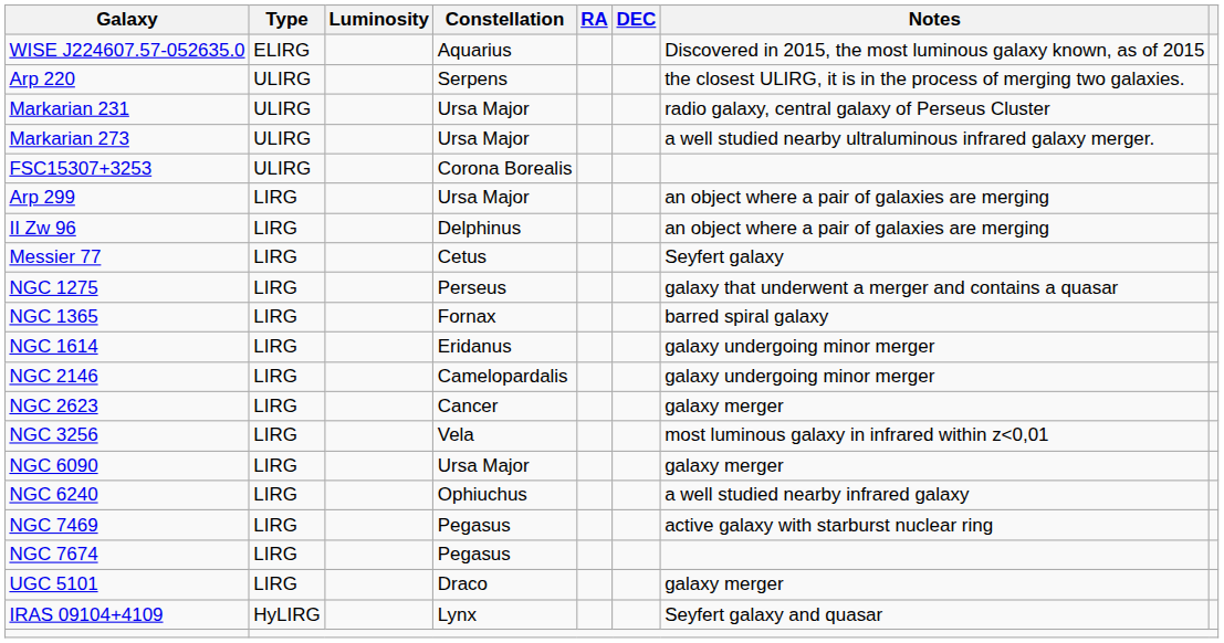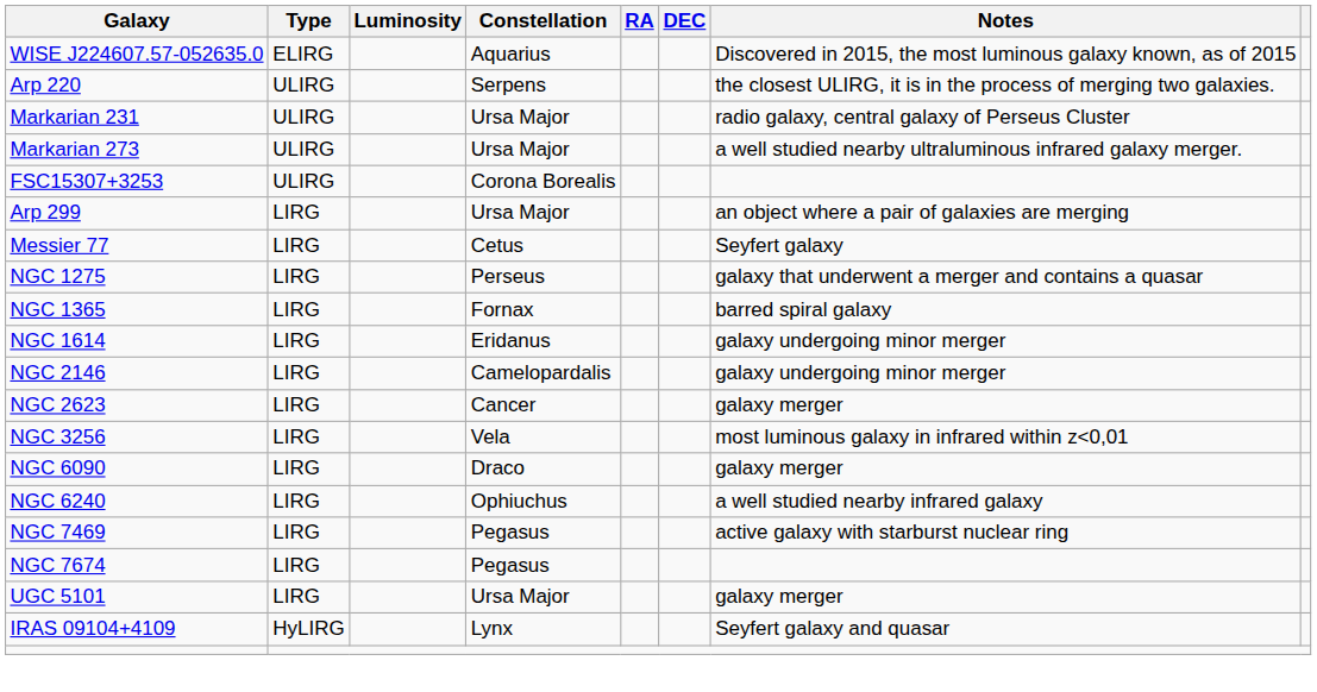 <table class="wikitable sortable">
 <tr>
 <th>Galaxy</th>
 <th>Type</th>
 <th>Luminosity</th>
 <th>Constellation</th>
 <th><a href='#'>RA</a></th>
 <th><a href='#'>DEC</a></th>
 <th class=unsortable>Notes</th>
 <th class=unsortable></th>
 </tr>
 <tr>
 <td><a href='#'>WISE J224607.57-052635.0</a></td>
 <td>ELIRG</td>
 <td></td>
 <td>Aquarius</td>
 <td></td>
 <td></td>
 <td>Discovered in 2015, the most luminous galaxy known, as of 2015</td>
 <td></td>
 </tr>
 <tr>
 <td><a href='#'>Arp 220</a></td>
 <td>ULIRG</td>
 <td></td>
 <td>Serpens</td>
 <td></td>
 <td></td>
 <td>the closest ULIRG, it is in the process of merging two galaxies.</td>
 <td></td>
 </tr>
 <tr>
 <td><a href='#'>Markarian 231</a></td>
 <td>ULIRG</td>
 <td></td>
 <td>Ursa Major</td>
 <td></td>
 <td></td>
 <td>radio galaxy, central galaxy of Perseus Cluster</td>
 <td></td>
 </tr>
 <tr>
 <td><a href='#'>Markarian 273</a></td>
 <td>ULIRG</td>
 <td></td>
 <td>Ursa Major</td>
 <td></td>
 <td></td>
 <td>a well studied nearby ultraluminous infrared galaxy merger.</td>
 <td></td>
 </tr>
 <tr>
 <td><a href='#'>FSC15307+3253</a></td>
 <td>ULIRG</td>
 <td></td>
 <td>Corona Borealis</td>
 <td></td>
 <td></td>
 <td></td>
 <td></td>
 </tr>
 <tr>
 <td><a href='#'>Arp 299</a></td>
 <td>LIRG</td>
 <td></td>
 <td>Ursa Major</td>
-<td></td>
-<td></td>
-<td>an object where a pair of galaxies are merging</td>
-<td></td>
-</tr>
-<tr>
-<td><a href='#'>II Zw 96</a></td>
-<td>LIRG</td>
-<td></td>
-<td>Delphinus</td>
 <td></td>
 <td></td>
 <td>an object where a pair of galaxies are merging</td>
 <td></td>
 </tr>
 <tr>
 <td><a href='#'>Messier 77</a></td>
 <td>LIRG</td>
 <td></td>
 <td>Cetus</td>
 <td></td>
 <td></td>
 <td>Seyfert galaxy</td>
 <td></td>
 </tr>
 <tr>
 <td><a href='#'>NGC 1275</a></td>
 <td>LIRG</td>
 <td></td>
 <td>Perseus</td>
 <td></td>
 <td></td>
 <td>galaxy that underwent a merger and contains a quasar</td>
 <td></td>
 </tr>
 <tr>
 <td><a href='#'>NGC 1365</a></td>
 <td>LIRG</td>
 <td></td>
 <td>Fornax</td>
 <td></td>
 <td></td>
 <td>barred spiral galaxy</td>
 <td></td>
 </tr>
 <tr>
 <td><a href='#'>NGC 1614</a></td>
 <td>LIRG</td>
 <td></td>
 <td>Eridanus</td>
 <td></td>
 <td></td>
 <td>galaxy undergoing minor merger</td>
 <td></td>
 </tr>
 <tr>
 <td><a href='#'>NGC 2146</a></td>
 <td>LIRG</td>
 <td></td>
 <td>Camelopardalis</td>
 <td></td>
 <td></td>
 <td>galaxy undergoing minor merger</td>
 <td></td>
 </tr>
 <tr>
 <td><a href='#'>NGC 2623</a></td>
 <td>LIRG</td>
 <td></td>
 <td>Cancer</td>
 <td></td>
 <td></td>
 <td>galaxy merger</td>
 <td></td>
 </tr>
 <tr>
 <td><a href='#'>NGC 3256</a></td>
 <td>LIRG</td>
 <td></td>
 <td>Vela</td>
 <td></td>
 <td></td>
 <td>most luminous galaxy in infrared within z<0,01</td>
 <td></td>
 </tr>
 <tr>
 <td><a href='#'>NGC 6090</a></td>
 <td>LIRG</td>
 <td></td>
-<td>Ursa Major</td>
+<td>Draco</td>
 <td></td>
 <td></td>
 <td>galaxy merger</td>
 <td></td>
 </tr>
 <tr>
 <td><a href='#'>NGC 6240</a></td>
 <td>LIRG</td>
 <td></td>
 <td>Ophiuchus</td>
 <td></td>
 <td></td>
 <td>a well studied nearby infrared galaxy</td>
 <td></td>
 </tr>
 <tr>
 <td><a href='#'>NGC 7469</a></td>
 <td>LIRG</td>
 <td></td>
 <td>Pegasus</td>
 <td></td>
 <td></td>
 <td>active galaxy with starburst nuclear ring</td>
 <td></td>
 </tr>
 <tr>
 <td><a href='#'>NGC 7674</a></td>
 <td>LIRG</td>
 <td></td>
 <td>Pegasus</td>
 <td></td>
 <td></td>
 <td></td>
 <td></td>
 </tr>
 <tr>
 <td><a href='#'>UGC 5101</a></td>
 <td>LIRG</td>
 <td></td>
-<td>Draco</td>
+<td>Ursa Major</td>
 <td></td>
 <td></td>
 <td>galaxy merger</td>
 <td></td>
 </tr>
 <tr>
 <td><a href='#'>IRAS 09104+4109</a></td>
 <td>HyLIRG</td>
 <td></td>
 <td>Lynx</td>
 <td></td>
 <td></td>
 <td>Seyfert galaxy and quasar</td>
 <td></td>
 </tr>
 <tr>
 <td></td>
 </tr>
 </table>
